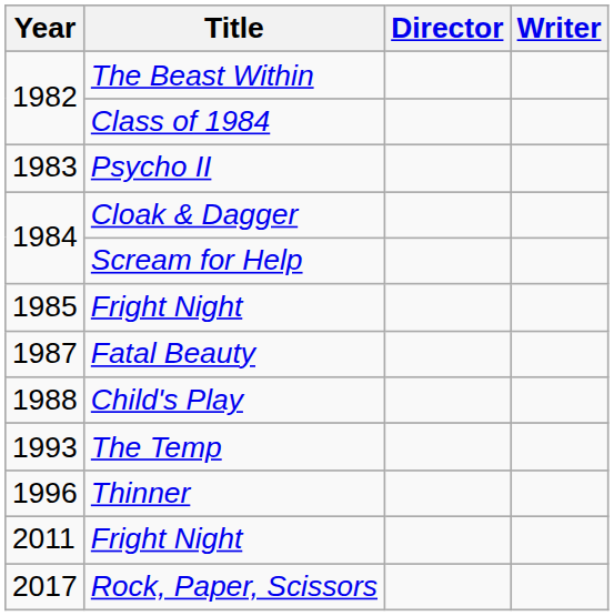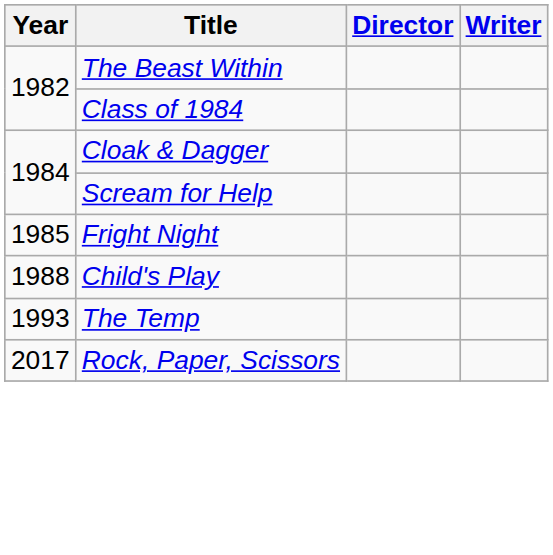 <table class="wikitable">
 <tr>
 <th>Year</th>
 <th>Title</th>
 <th><a href='#'>Director</a></th>
 <th><a href='#'>Writer</a></th>
 </tr>
 <tr>
 <td rowspan="2">1982</td>
 <td><em><a href='#'>The Beast Within</a></em></td>
 <td></td>
 <td></td>
 </tr>
 <tr>
 <td><em><a href='#'>Class of 1984</a></em></td>
-<td></td>
-<td></td>
-</tr>
-<tr>
-<td>1983</td>
-<td><em><a href='#'>Psycho II</a></em></td>
 <td></td>
 <td></td>
 </tr>
 <tr>
 <td rowspan="2">1984</td>
 <td><em><a href='#'>Cloak & Dagger</a></em></td>
 <td></td>
 <td></td>
 </tr>
 <tr>
 <td><em><a href='#'>Scream for Help</a></em></td>
 <td></td>
 <td></td>
 </tr>
 <tr>
 <td>1985</td>
 <td><em><a href='#'>Fright Night</a></em></td>
 <td></td>
 <td></td>
 </tr>
 <tr>
-<td>1987</td>
-<td><em><a href='#'>Fatal Beauty</a></em></td>
-<td></td>
-<td></td>
-</tr>
-<tr>
 <td>1988</td>
 <td><em><a href='#'>Child's Play</a></em></td>
 <td></td>
 <td></td>
 </tr>
 <tr>
 <td>1993</td>
 <td><em><a href='#'>The Temp</a></em></td>
 <td></td>
 <td></td>
 </tr>
 <tr>
-<td>1996</td>
-<td><em><a href='#'>Thinner</a></em></td>
-<td></td>
-<td></td>
-</tr>
-<tr>
-<td>2011</td>
-<td><em><a href='#'>Fright Night</a></em></td>
-<td></td>
-<td></td>
-</tr>
-<tr>
 <td>2017</td>
 <td><em><a href='#'>Rock, Paper, Scissors</a></em></td>
 <td></td>
 <td></td>
 </tr>
 </table>
